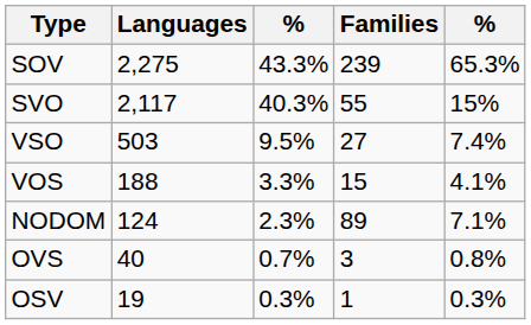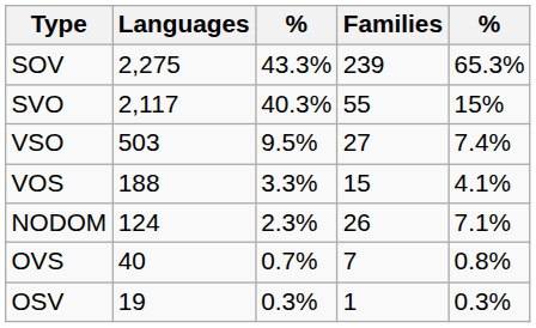 <table class="wikitable">
 <tr>
 <th>Type</th>
 <th>Languages</th>
 <th>%</th>
 <th>Families</th>
 <th>%</th>
 </tr>
 <tr>
 <td>SOV</td>
 <td>2,275</td>
 <td>43.3%</td>
 <td>239</td>
 <td>65.3%</td>
 </tr>
 <tr>
 <td>SVO</td>
 <td>2,117</td>
 <td>40.3%</td>
 <td>55</td>
 <td>15%</td>
 </tr>
 <tr>
 <td>VSO</td>
 <td>503</td>
 <td>9.5%</td>
 <td>27</td>
 <td>7.4%</td>
 </tr>
 <tr>
 <td>VOS</td>
 <td>188</td>
 <td>3.3%</td>
 <td>15</td>
 <td>4.1%</td>
 </tr>
 <tr>
 <td>NODOM</td>
 <td>124</td>
 <td>2.3%</td>
-<td>89</td>
+<td>26</td>
 <td>7.1%</td>
 </tr>
 <tr>
 <td>OVS</td>
 <td>40</td>
 <td>0.7%</td>
-<td>3</td>
+<td>7</td>
 <td>0.8%</td>
 </tr>
 <tr>
 <td>OSV</td>
 <td>19</td>
 <td>0.3%</td>
 <td>1</td>
 <td>0.3%</td>
 </tr>
 </table>
